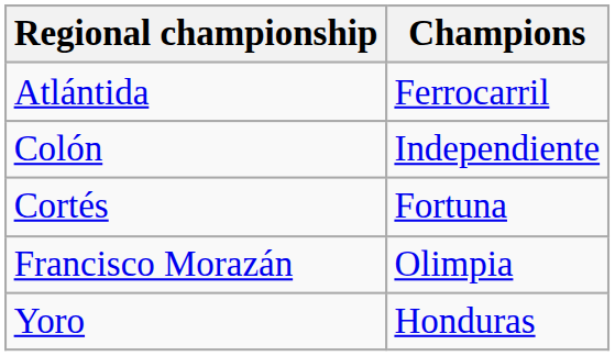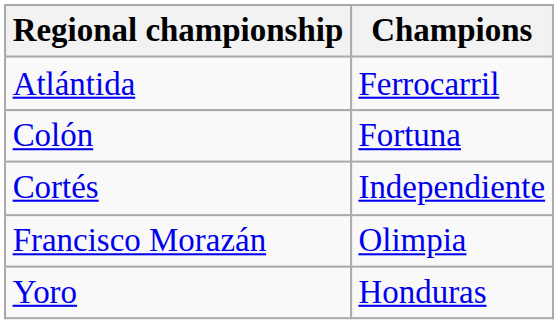 <table class="wikitable">
 <tr>
 <th>Regional championship</th>
 <th>Champions</th>
 </tr>
 <tr>
 <td><a href='#'>Atlántida</a></td>
 <td><a href='#'>Ferrocarril</a></td>
 </tr>
 <tr>
 <td><a href='#'>Colón</a></td>
-<td><a href='#'>Independiente</a></td>
+<td><a href='#'>Fortuna</a></td>
 </tr>
 <tr>
 <td><a href='#'>Cortés</a></td>
-<td><a href='#'>Fortuna</a></td>
+<td><a href='#'>Independiente</a></td>
 </tr>
 <tr>
 <td><a href='#'>Francisco Morazán</a></td>
 <td><a href='#'>Olimpia</a></td>
 </tr>
 <tr>
 <td><a href='#'>Yoro</a></td>
 <td><a href='#'>Honduras</a></td>
 </tr>
 </table>
